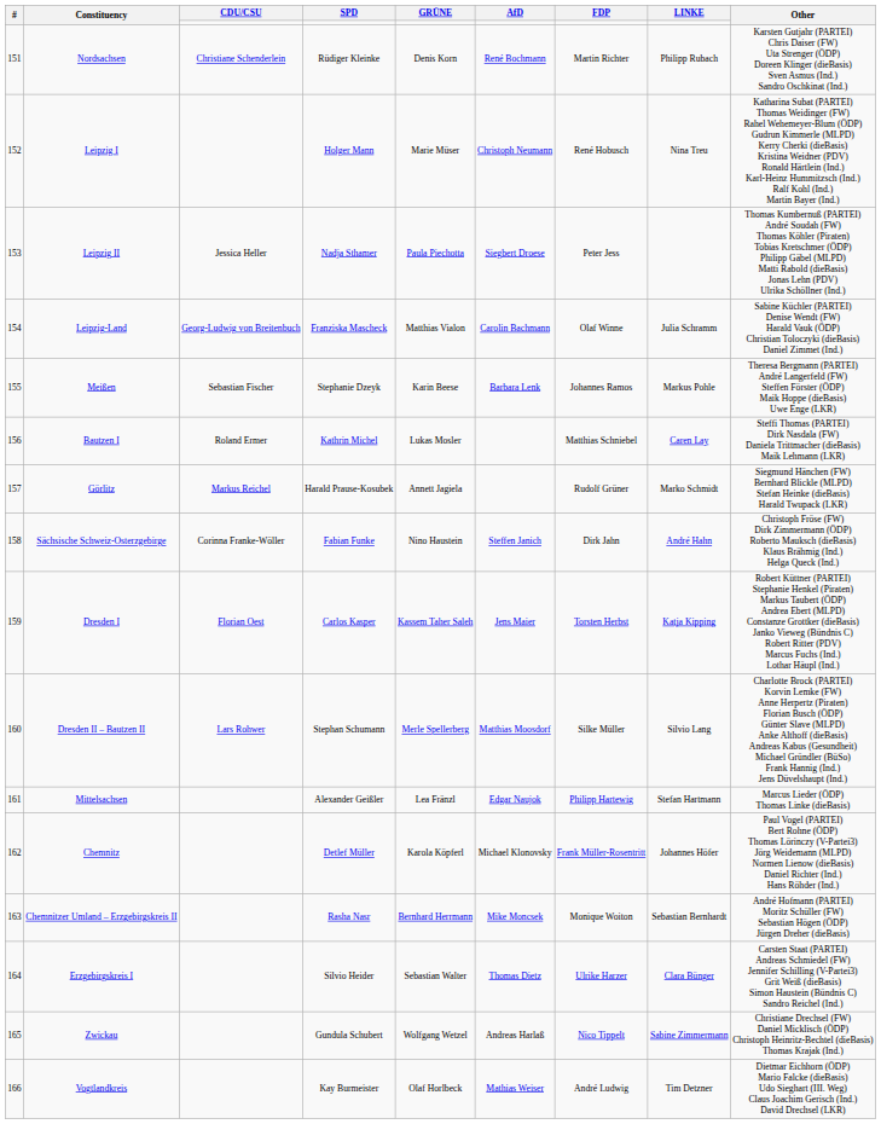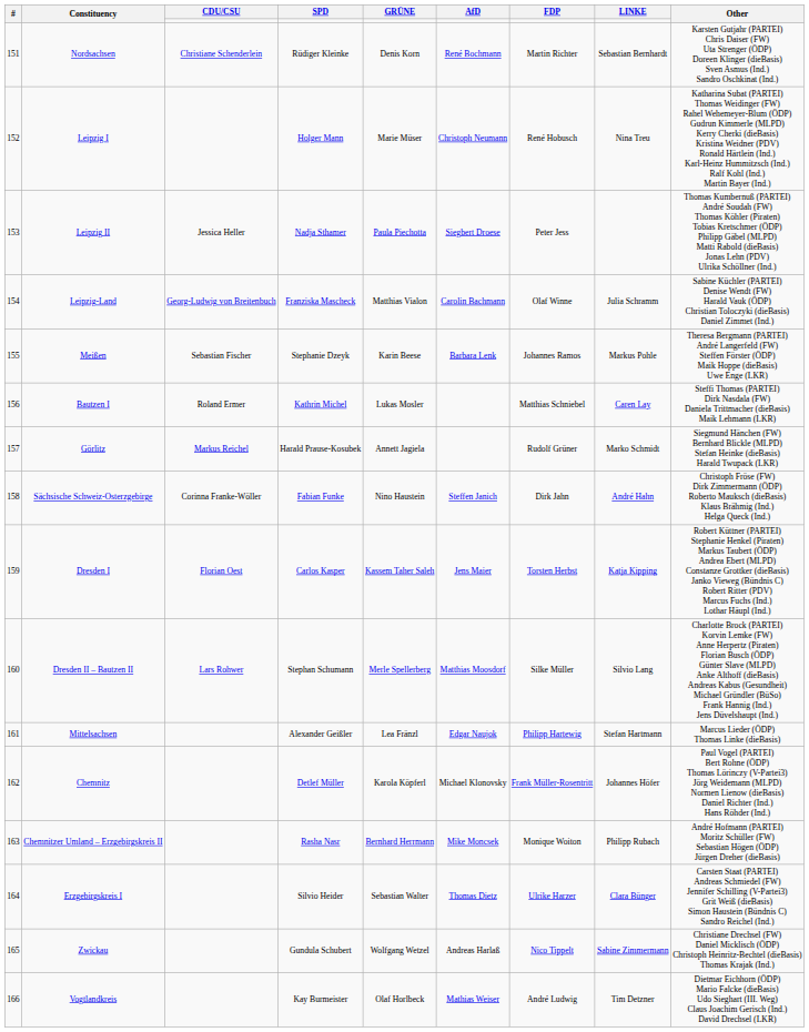 <table class=wikitable style="text-align:center; font-size:80%">
 <tr>
 <th rowspan=2>#</th>
 <th rowspan=2>Constituency</th>
 <th><a href='#'>CDU/CSU</a></th>
 <th><a href='#'>SPD</a></th>
 <th><a href='#'>GRÜNE</a></th>
 <th><a href='#'>AfD</a></th>
 <th><a href='#'>FDP</a></th>
 <th><a href='#'>LINKE</a></th>
 <th rowspan=2>Other</th>
 </tr>
 <tr>
 <td bgcolor=></td>
 <td bgcolor=></td>
 <td bgcolor=></td>
 <td bgcolor=></td>
 <td bgcolor=></td>
 <td bgcolor=></td>
 </tr>
 <tr>
 <td>151</td>
 <td><a href='#'>Nordsachsen</a></td>
 <td><a href='#'>Christiane Schenderlein</a></td>
 <td>Rüdiger Kleinke</td>
 <td>Denis Korn</td>
 <td><a href='#'>René Bochmann</a></td>
 <td>Martin Richter</td>
-<td>Philipp Rubach</td>
+<td>Sebastian Bernhardt</td>
 <td>Karsten Gutjahr (PARTEI)<br>Chris Daiser (FW)<br>Uta Strenger (ÖDP)<br>Doreen Klinger (dieBasis)<br>Sven Asmus (Ind.)<br>Sandro Oschkinat (Ind.)</td>
 </tr>
 <tr>
 <td>152</td>
 <td><a href='#'>Leipzig I</a></td>
 <td></td>
 <td><a href='#'>Holger Mann</a></td>
 <td>Marie Müser</td>
 <td><a href='#'>Christoph Neumann</a></td>
 <td>René Hobusch</td>
 <td>Nina Treu</td>
 <td>Katharina Subat (PARTEI)<br>Thomas Weidinger (FW)<br>Rahel Wehemeyer-Blum (ÖDP)<br>Gudrun Kimmerle (MLPD)<br>Kerry Cherki (dieBasis)<br>Kristina Weidner (PDV)<br>Ronald Härtlein (Ind.)<br>Karl-Heinz Hummitzsch (Ind.)<br>Ralf Kohl (Ind.)<br>Martin Bayer (Ind.)</td>
 </tr>
 <tr>
 <td>153</td>
 <td><a href='#'>Leipzig II</a></td>
 <td>Jessica Heller</td>
 <td><a href='#'>Nadja Sthamer</a></td>
 <td><a href='#'>Paula Piechotta</a></td>
 <td><a href='#'>Siegbert Droese</a></td>
 <td>Peter Jess</td>
 <td></td>
 <td>Thomas Kumbernuß (PARTEI)<br>André Soudah (FW)<br>Thomas Köhler (Piraten)<br>Tobias Kretschmer (ÖDP)<br>Philipp Gäbel (MLPD)<br>Matti Rabold (dieBasis)<br>Jonas Lehn (PDV)<br>Ulrika Schöllner (Ind.)</td>
 </tr>
 <tr>
 <td>154</td>
 <td><a href='#'>Leipzig-Land</a></td>
 <td><a href='#'>Georg-Ludwig von Breitenbuch</a></td>
 <td><a href='#'>Franziska Mascheck</a></td>
 <td>Matthias Vialon</td>
 <td><a href='#'>Carolin Bachmann</a></td>
 <td>Olaf Winne</td>
 <td>Julia Schramm</td>
 <td>Sabine Küchler (PARTEI)<br>Denise Wendt (FW)<br>Harald Vauk (ÖDP)<br>Christian Toloczyki (dieBasis)<br>Daniel Zimmet (Ind.)</td>
 </tr>
 <tr>
 <td>155</td>
 <td><a href='#'>Meißen</a></td>
 <td>Sebastian Fischer</td>
 <td>Stephanie Dzeyk</td>
 <td>Karin Beese</td>
 <td><a href='#'>Barbara Lenk</a></td>
 <td>Johannes Ramos</td>
 <td>Markus Pohle</td>
 <td>Theresa Bergmann (PARTEI)<br>André Langerfeld (FW)<br>Steffen Förster (ÖDP)<br>Maik Hoppe (dieBasis)<br>Uwe Enge (LKR)</td>
 </tr>
 <tr>
 <td>156</td>
 <td><a href='#'>Bautzen I</a></td>
 <td>Roland Ermer</td>
 <td><a href='#'>Kathrin Michel</a></td>
 <td>Lukas Mosler</td>
 <td></td>
 <td>Matthias Schniebel</td>
 <td><a href='#'>Caren Lay</a></td>
 <td>Steffi Thomas (PARTEI)<br>Dirk Nasdala (FW)<br>Daniela Trittmacher (dieBasis)<br>Maik Lehmann (LKR)</td>
 </tr>
 <tr>
 <td>157</td>
 <td><a href='#'>Görlitz</a></td>
 <td><a href='#'>Markus Reichel</a></td>
 <td>Harald Prause‑Kosubek</td>
 <td>Annett Jagiela</td>
 <td></td>
 <td>Rudolf Grüner</td>
 <td>Marko Schmidt</td>
 <td>Siegmund Hänchen (FW)<br>Bernhard Blickle (MLPD)<br>Stefan Heinke (dieBasis)<br>Harald Twupack (LKR)</td>
 </tr>
 <tr>
 <td>158</td>
 <td><a href='#'>Sächsische Schweiz-Osterzgebirge</a></td>
 <td>Corinna Franke‑Wöller</td>
 <td><a href='#'>Fabian Funke</a></td>
 <td>Nino Haustein</td>
 <td><a href='#'>Steffen Janich</a></td>
 <td>Dirk Jahn</td>
 <td><a href='#'>André Hahn</a></td>
 <td>Christoph Fröse (FW)<br>Dirk Zimmermann (ÖDP)<br>Roberto Mauksch (dieBasis)<br>Klaus Brähmig (Ind.)<br>Helga Queck (Ind.)</td>
 </tr>
 <tr>
 <td>159</td>
 <td><a href='#'>Dresden I</a></td>
 <td><a href='#'>Florian Oest</a></td>
 <td><a href='#'>Carlos Kasper</a></td>
 <td><a href='#'>Kassem Taher Saleh</a></td>
 <td><a href='#'>Jens Maier</a></td>
 <td><a href='#'>Torsten Herbst</a></td>
 <td><a href='#'>Katja Kipping</a></td>
 <td>Robert Küttner (PARTEI)<br>Stephanie Henkel (Piraten)<br>Markus Taubert (ÖDP)<br>Andrea Ebert (MLPD)<br>Constanze Grottker (dieBasis)<br>Janko Vieweg (Bündnis C)<br>Robert Ritter (PDV)<br>Marcus Fuchs (Ind.)<br>Lothar Häupl (Ind.)</td>
 </tr>
 <tr>
 <td>160</td>
 <td><a href='#'>Dresden II – Bautzen II</a></td>
 <td><a href='#'>Lars Rohwer</a></td>
 <td>Stephan Schumann</td>
 <td><a href='#'>Merle Spellerberg</a></td>
 <td><a href='#'>Matthias Moosdorf</a></td>
 <td>Silke Müller</td>
 <td>Silvio Lang</td>
 <td>Charlotte Brock (PARTEI)<br>Korvin Lemke (FW)<br>Anne Herpertz (Piraten)<br>Florian Busch (ÖDP)<br>Günter Slave (MLPD)<br>Anke Althoff (dieBasis)<br>Andreas Kabus (Gesundheit)<br>Michael Gründler (BüSo)<br>Frank Hannig (Ind.)<br>Jens Düvelshaupt (Ind.)</td>
 </tr>
 <tr>
 <td>161</td>
 <td><a href='#'>Mittelsachsen</a></td>
 <td></td>
 <td>Alexander Geißler</td>
 <td>Lea Fränzl</td>
 <td><a href='#'>Edgar Naujok</a></td>
 <td><a href='#'>Philipp Hartewig</a></td>
 <td>Stefan Hartmann</td>
 <td>Marcus Lieder (ÖDP)<br>Thomas Linke (dieBasis)</td>
 </tr>
 <tr>
 <td>162</td>
 <td><a href='#'>Chemnitz</a></td>
 <td></td>
 <td><a href='#'>Detlef Müller</a></td>
 <td>Karola Köpferl</td>
 <td>Michael Klonovsky</td>
 <td><a href='#'>Frank Müller-Rosentritt</a></td>
 <td>Johannes Höfer</td>
 <td>Paul Vogel (PARTEI)<br>Bert Rohne (ÖDP)<br>Thomas Lörinczy (V-Partei3)<br>Jörg Weidemann (MLPD)<br>Normen Lienow (dieBasis)<br>Daniel Richter (Ind.)<br>Hans Röhder (Ind.)</td>
 </tr>
 <tr>
 <td>163</td>
 <td><a href='#'>Chemnitzer Umland – Erzgebirgskreis II</a></td>
 <td></td>
 <td><a href='#'>Rasha Nasr</a></td>
 <td><a href='#'>Bernhard Herrmann</a></td>
 <td><a href='#'>Mike Moncsek</a></td>
 <td>Monique Woiton</td>
-<td>Sebastian Bernhardt</td>
+<td>Philipp Rubach</td>
 <td>André Hofmann (PARTEI)<br>Moritz Schüller (FW)<br>Sebastian Högen (ÖDP)<br>Jürgen Dreher (dieBasis)</td>
 </tr>
 <tr>
 <td>164</td>
 <td><a href='#'>Erzgebirgskreis I</a></td>
 <td></td>
 <td>Silvio Heider</td>
 <td>Sebastian Walter</td>
 <td><a href='#'>Thomas Dietz</a></td>
 <td><a href='#'>Ulrike Harzer</a></td>
 <td><a href='#'>Clara Bünger</a></td>
 <td>Carsten Staat (PARTEI)<br>Andreas Schmiedel (FW)<br>Jennifer Schilling (V-Partei3)<br>Grit Weiß (dieBasis)<br>Simon Haustein (Bündnis C)<br>Sandro Reichel (Ind.)</td>
 </tr>
 <tr>
 <td>165</td>
 <td><a href='#'>Zwickau</a></td>
 <td></td>
 <td>Gundula Schubert</td>
 <td>Wolfgang Wetzel</td>
 <td>Andreas Harlaß</td>
 <td><a href='#'>Nico Tippelt</a></td>
 <td><a href='#'>Sabine Zimmermann</a></td>
 <td>Christiane Drechsel (FW)<br>Daniel Micklisch (ÖDP)<br>Christoph Heinritz‑Bechtel (dieBasis)<br>Thomas Krajak (Ind.)</td>
 </tr>
 <tr>
 <td>166</td>
 <td><a href='#'>Vogtlandkreis</a></td>
 <td></td>
 <td>Kay Burmeister</td>
 <td>Olaf Horlbeck</td>
 <td><a href='#'>Mathias Weiser</a></td>
 <td>André Ludwig</td>
 <td>Tim Detzner</td>
 <td>Dietmar Eichhorn (ÖDP)<br>Mario Falcke (dieBasis)<br>Udo Sieghart (III. Weg)<br>Claus Joachim Gerisch (Ind.)<br>David Drechsel (LKR)</td>
 </tr>
 </table>
